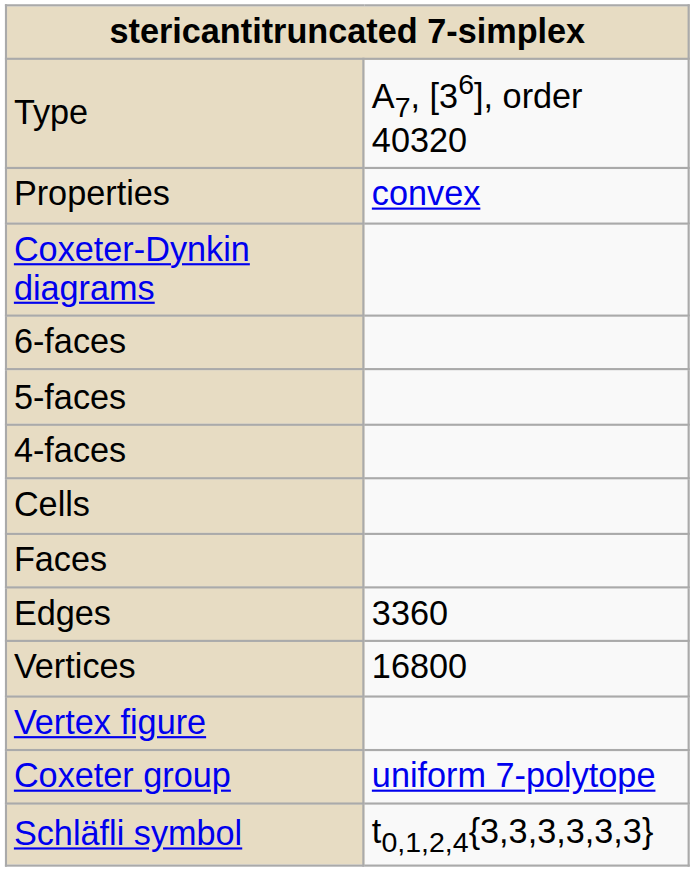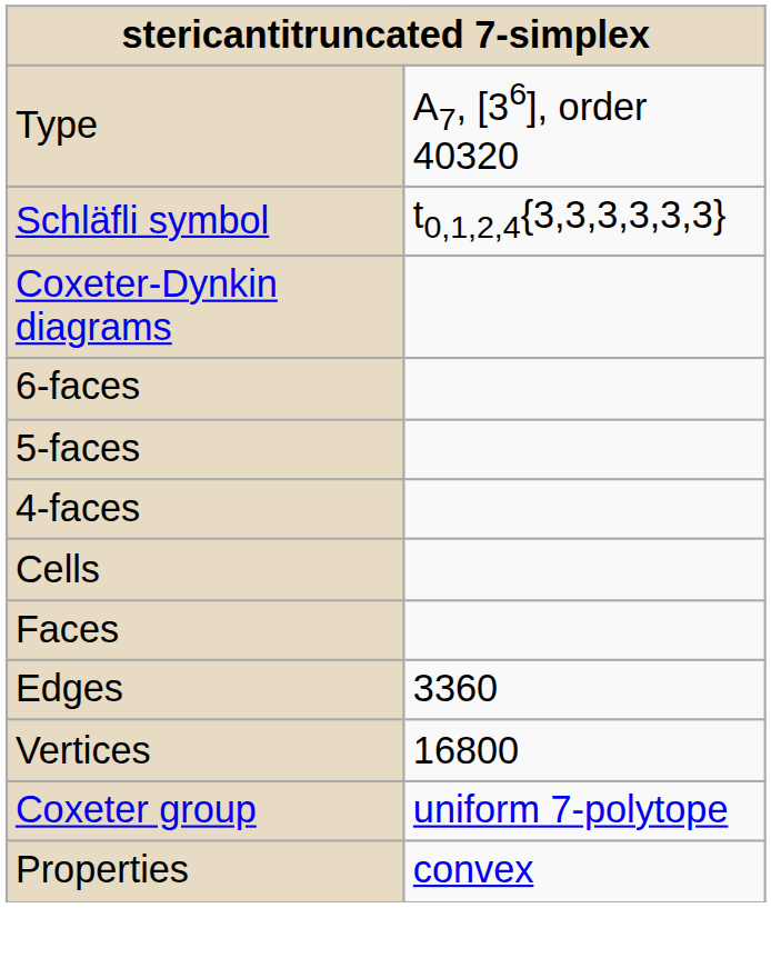 <table class="wikitable" align="right" style="margin-left:10px" width="320">
 <tr>
 <th style="background:#e7dcc3;" colspan="2">stericantitruncated 7-simplex</th>
 </tr>
 <tr>
 <td style="background:#e7dcc3;">Type</td>
 <td>A<sub>7</sub>, [3<sup>6</sup>], order 40320</td>
 </tr>
 <tr>
-<td style="background:#e7dcc3;">Properties</td>
-<td><a href='#'>convex</a></td>
+<td style="background:#e7dcc3;"><a href='#'>Schläfli symbol</a></td>
+<td>t<sub>0,1,2,4</sub>{3,3,3,3,3,3}</td>
 </tr>
 <tr>
 <td style="background:#e7dcc3;"><a href='#'>Coxeter-Dynkin diagrams</a></td>
 <td></td>
 </tr>
 <tr>
 <td style="background:#e7dcc3;">6-faces</td>
 <td></td>
 </tr>
 <tr>
 <td style="background:#e7dcc3;">5-faces</td>
 <td></td>
 </tr>
 <tr>
 <td style="background:#e7dcc3;">4-faces</td>
 <td></td>
 </tr>
 <tr>
 <td style="background:#e7dcc3;">Cells</td>
 <td></td>
 </tr>
 <tr>
 <td style="background:#e7dcc3;">Faces</td>
 <td></td>
 </tr>
 <tr>
 <td style="background:#e7dcc3;">Edges</td>
 <td>3360</td>
 </tr>
 <tr>
 <td style="background:#e7dcc3;">Vertices</td>
 <td>16800</td>
 </tr>
 <tr>
-<td style="background:#e7dcc3;"><a href='#'>Vertex figure</a></td>
-<td></td>
-</tr>
-<tr>
 <td style="background:#e7dcc3;"><a href='#'>Coxeter group</a></td>
 <td><a href='#'>uniform 7-polytope</a></td>
 </tr>
 <tr>
-<td style="background:#e7dcc3;"><a href='#'>Schläfli symbol</a></td>
-<td>t<sub>0,1,2,4</sub>{3,3,3,3,3,3}</td>
+<td style="background:#e7dcc3;">Properties</td>
+<td><a href='#'>convex</a></td>
 </tr>
 </table>
